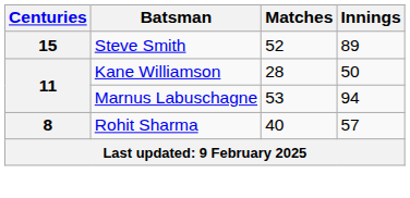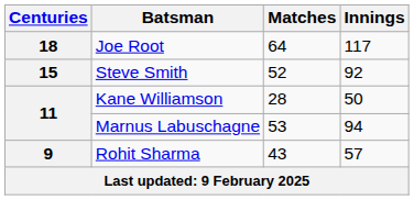 <table class="wikitable sortable">
 <tr>
 <th><a href='#'>Centuries</a></th>
 <th>Batsman</th>
 <th>Matches</th>
 <th>Innings</th>
 </tr>
 <tr>
+<th>18</th>
+<td> <a href='#'>Joe Root</a></td>
+<td>64</td>
+<td>117</td>
+</tr>
+<tr>
 <th>15</th>
 <td> <a href='#'>Steve Smith</a></td>
 <td>52</td>
-<td>89</td>
+<td>92</td>
 </tr>
 <tr>
 <th rowspan=2>11</th>
 <td> <a href='#'>Kane Williamson</a></td>
 <td>28</td>
 <td>50</td>
 </tr>
 <tr>
 <td> <a href='#'>Marnus Labuschagne</a></td>
 <td>53</td>
 <td>94</td>
 </tr>
 <tr>
-<th>8</th>
+<th>9</th>
 <td> <a href='#'>Rohit Sharma</a></td>
-<td>40</td>
+<td>43</td>
 <td>57</td>
 </tr>
 <tr>
 <th colspan="4"><small>Last updated: 9 February 2025</small></th>
 </tr>
 </table>
